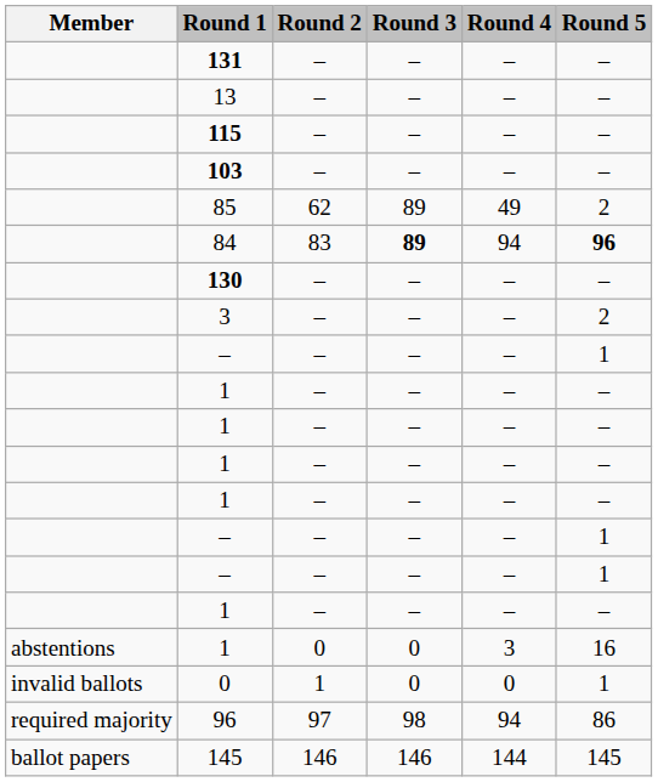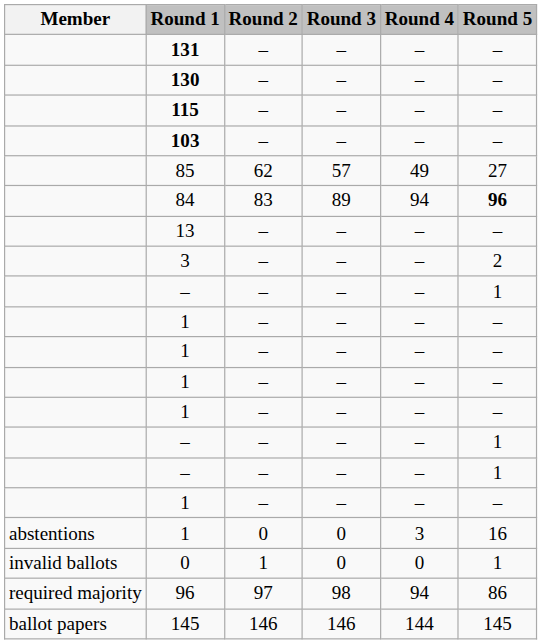 <table class="wikitable collapsible">
 <tr>
 <th>Member</th>
 <td style="background:silver;"><strong>Round 1</strong></td>
 <td style="background:silver;"><strong>Round 2</strong></td>
 <td style="background:silver;"><strong>Round 3</strong></td>
 <td style="background:silver;"><strong>Round 4</strong></td>
 <td style="background:silver;"><strong>Round 5</strong></td>
 </tr>
 <tr>
 <td></td>
 <td style="text-align:center;"><strong>131</strong></td>
 <td style="text-align:center;">–</td>
 <td style="text-align:center;">–</td>
 <td style="text-align:center;">–</td>
 <td style="text-align:center;">–</td>
 </tr>
 <tr>
 <td></td>
-<td style="text-align:center;">13</td>
+<td style="text-align:center;"><strong>130</strong></td>
 <td style="text-align:center;">–</td>
 <td style="text-align:center;">–</td>
 <td style="text-align:center;">–</td>
 <td style="text-align:center;">–</td>
 </tr>
 <tr>
 <td></td>
 <td style="text-align:center;"><strong>115</strong></td>
 <td style="text-align:center;">–</td>
 <td style="text-align:center;">–</td>
 <td style="text-align:center;">–</td>
 <td style="text-align:center;">–</td>
 </tr>
 <tr>
 <td></td>
 <td style="text-align:center;"><strong>103</strong></td>
 <td style="text-align:center;">–</td>
 <td style="text-align:center;">–</td>
 <td style="text-align:center;">–</td>
 <td style="text-align:center;">–</td>
 </tr>
 <tr>
 <td></td>
 <td style="text-align:center;">85</td>
 <td style="text-align:center;">62</td>
-<td style="text-align:center;">89</td>
+<td style="text-align:center;">57</td>
 <td style="text-align:center;">49</td>
-<td style="text-align:center;">2</td>
+<td style="text-align:center;">27</td>
 </tr>
 <tr>
 <td></td>
 <td style="text-align:center;">84</td>
 <td style="text-align:center;">83</td>
-<td style="text-align:center;"><strong>89</strong></td>
+<td style="text-align:center;">89</td>
 <td style="text-align:center;">94</td>
 <td style="text-align:center;"><strong>96</strong></td>
 </tr>
 <tr>
 <td></td>
-<td style="text-align:center;"><strong>130</strong></td>
+<td style="text-align:center;">13</td>
 <td style="text-align:center;">–</td>
 <td style="text-align:center;">–</td>
 <td style="text-align:center;">–</td>
 <td style="text-align:center;">–</td>
 </tr>
 <tr>
 <td></td>
 <td style="text-align:center;">3</td>
 <td style="text-align:center;">–</td>
 <td style="text-align:center;">–</td>
 <td style="text-align:center;">–</td>
 <td style="text-align:center;">2</td>
 </tr>
 <tr>
 <td></td>
 <td style="text-align:center;">–</td>
 <td style="text-align:center;">–</td>
 <td style="text-align:center;">–</td>
 <td style="text-align:center;">–</td>
 <td style="text-align:center;">1</td>
 </tr>
 <tr>
 <td></td>
 <td style="text-align:center;">1</td>
 <td style="text-align:center;">–</td>
 <td style="text-align:center;">–</td>
 <td style="text-align:center;">–</td>
 <td style="text-align:center;">–</td>
 </tr>
 <tr>
 <td></td>
 <td style="text-align:center;">1</td>
 <td style="text-align:center;">–</td>
 <td style="text-align:center;">–</td>
 <td style="text-align:center;">–</td>
 <td style="text-align:center;">–</td>
 </tr>
 <tr>
 <td></td>
 <td style="text-align:center;">1</td>
 <td style="text-align:center;">–</td>
 <td style="text-align:center;">–</td>
 <td style="text-align:center;">–</td>
 <td style="text-align:center;">–</td>
 </tr>
 <tr>
 <td></td>
 <td style="text-align:center;">1</td>
 <td style="text-align:center;">–</td>
 <td style="text-align:center;">–</td>
 <td style="text-align:center;">–</td>
 <td style="text-align:center;">–</td>
 </tr>
 <tr>
 <td></td>
 <td style="text-align:center;">–</td>
 <td style="text-align:center;">–</td>
 <td style="text-align:center;">–</td>
 <td style="text-align:center;">–</td>
 <td style="text-align:center;">1</td>
 </tr>
 <tr>
 <td></td>
 <td style="text-align:center;">–</td>
 <td style="text-align:center;">–</td>
 <td style="text-align:center;">–</td>
 <td style="text-align:center;">–</td>
 <td style="text-align:center;">1</td>
 </tr>
 <tr>
 <td></td>
 <td style="text-align:center;">1</td>
 <td style="text-align:center;">–</td>
 <td style="text-align:center;">–</td>
 <td style="text-align:center;">–</td>
 <td style="text-align:center;">–</td>
 </tr>
 <tr>
 <td>abstentions</td>
 <td style="text-align:center;">1</td>
 <td style="text-align:center;">0</td>
 <td style="text-align:center;">0</td>
 <td style="text-align:center;">3</td>
 <td style="text-align:center;">16</td>
 </tr>
 <tr>
 <td>invalid ballots</td>
 <td style="text-align:center;">0</td>
 <td style="text-align:center;">1</td>
 <td style="text-align:center;">0</td>
 <td style="text-align:center;">0</td>
 <td style="text-align:center;">1</td>
 </tr>
 <tr>
 <td>required majority</td>
 <td style="text-align:center;">96</td>
 <td style="text-align:center;">97</td>
 <td style="text-align:center;">98</td>
 <td style="text-align:center;">94</td>
 <td style="text-align:center;">86</td>
 </tr>
 <tr>
 <td>ballot papers</td>
 <td style="text-align:center;">145</td>
 <td style="text-align:center;">146</td>
 <td style="text-align:center;">146</td>
 <td style="text-align:center;">144</td>
 <td style="text-align:center;">145</td>
 </tr>
 </table>
